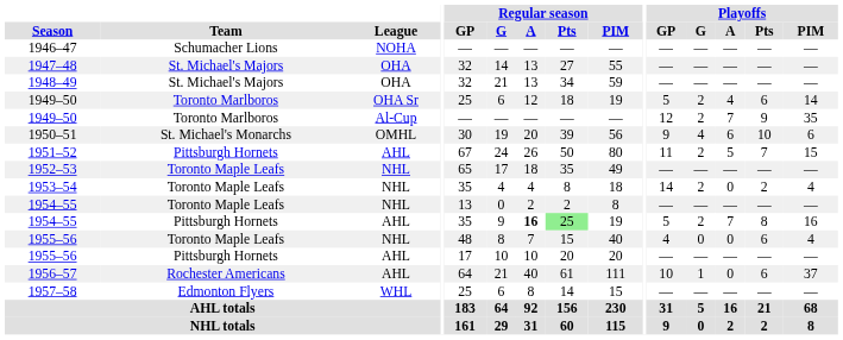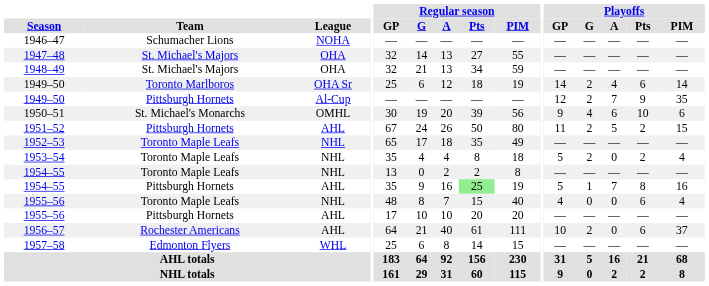 <table border="0" cellpadding="1" cellspacing="0" style="text-align:center; width:60em">
 <tr bgcolor="#e0e0e0">
 <th colspan="3" bgcolor="#ffffff"></th>
 <th rowspan="100" bgcolor="#ffffff"></th>
 <th colspan="5"><a href='#'>Regular season</a></th>
 <th rowspan="100" bgcolor="#ffffff"></th>
 <th colspan="5"><a href='#'>Playoffs</a></th>
 </tr>
 <tr bgcolor="#e0e0e0">
 <th><a href='#'>Season</a></th>
 <th>Team</th>
 <th>League</th>
 <th>GP</th>
 <th><a href='#'>G</a></th>
 <th><a href='#'>A</a></th>
 <th><a href='#'>Pts</a></th>
 <th><a href='#'>PIM</a></th>
 <th>GP</th>
 <th>G</th>
 <th>A</th>
 <th>Pts</th>
 <th>PIM</th>
 </tr>
 <tr>
 <td>1946–47</td>
 <td>Schumacher Lions</td>
 <td><a href='#'>NOHA</a></td>
 <td>—</td>
 <td>—</td>
 <td>—</td>
 <td>—</td>
 <td>—</td>
 <td>—</td>
 <td>—</td>
 <td>—</td>
 <td>—</td>
 <td>—</td>
 </tr>
 <tr bgcolor="#f0f0f0">
 <td><a href='#'>1947–48</a></td>
 <td><a href='#'>St. Michael's Majors</a></td>
 <td><a href='#'>OHA</a></td>
 <td>32</td>
 <td>14</td>
 <td>13</td>
 <td>27</td>
 <td>55</td>
 <td>—</td>
 <td>—</td>
 <td>—</td>
 <td>—</td>
 <td>—</td>
 </tr>
 <tr>
 <td><a href='#'>1948–49</a></td>
 <td>St. Michael's Majors</td>
 <td>OHA</td>
 <td>32</td>
 <td>21</td>
 <td>13</td>
 <td>34</td>
 <td>59</td>
 <td>—</td>
 <td>—</td>
 <td>—</td>
 <td>—</td>
 <td>—</td>
 </tr>
 <tr bgcolor="#f0f0f0">
 <td>1949–50</td>
 <td><a href='#'>Toronto Marlboros</a></td>
 <td><a href='#'>OHA Sr</a></td>
 <td>25</td>
 <td>6</td>
 <td>12</td>
 <td>18</td>
 <td>19</td>
-<td>5</td>
+<td>14</td>
 <td>2</td>
 <td>4</td>
 <td>6</td>
 <td>14</td>
 </tr>
 <tr>
 <td><a href='#'>1949–50</a></td>
-<td>Toronto Marlboros</td>
+<td><a href='#'>Pittsburgh Hornets</a></td>
 <td><a href='#'>Al-Cup</a></td>
 <td>—</td>
 <td>—</td>
 <td>—</td>
 <td>—</td>
 <td>—</td>
 <td>12</td>
 <td>2</td>
 <td>7</td>
 <td>9</td>
 <td>35</td>
 </tr>
 <tr bgcolor="#f0f0f0">
 <td>1950–51</td>
 <td>St. Michael's Monarchs</td>
 <td>OMHL</td>
 <td>30</td>
 <td>19</td>
 <td>20</td>
 <td>39</td>
 <td>56</td>
 <td>9</td>
 <td>4</td>
 <td>6</td>
 <td>10</td>
 <td>6</td>
 </tr>
 <tr>
 <td><a href='#'>1951–52</a></td>
 <td><a href='#'>Pittsburgh Hornets</a></td>
 <td><a href='#'>AHL</a></td>
 <td>67</td>
 <td>24</td>
 <td>26</td>
 <td>50</td>
 <td>80</td>
 <td>11</td>
 <td>2</td>
 <td>5</td>
-<td>7</td>
+<td>2</td>
 <td>15</td>
 </tr>
 <tr bgcolor="#f0f0f0">
 <td><a href='#'>1952–53</a></td>
 <td><a href='#'>Toronto Maple Leafs</a></td>
 <td><a href='#'>NHL</a></td>
 <td>65</td>
 <td>17</td>
 <td>18</td>
 <td>35</td>
 <td>49</td>
 <td>—</td>
 <td>—</td>
 <td>—</td>
 <td>—</td>
 <td>—</td>
 </tr>
 <tr>
 <td><a href='#'>1953–54</a></td>
 <td>Toronto Maple Leafs</td>
 <td>NHL</td>
 <td>35</td>
 <td>4</td>
 <td>4</td>
 <td>8</td>
 <td>18</td>
-<td>14</td>
+<td>5</td>
 <td>2</td>
 <td>0</td>
 <td>2</td>
 <td>4</td>
 </tr>
 <tr bgcolor="#f0f0f0">
 <td><a href='#'>1954–55</a></td>
 <td>Toronto Maple Leafs</td>
 <td>NHL</td>
 <td>13</td>
 <td>0</td>
 <td>2</td>
 <td>2</td>
 <td>8</td>
 <td>—</td>
 <td>—</td>
 <td>—</td>
 <td>—</td>
 <td>—</td>
 </tr>
 <tr>
 <td><a href='#'>1954–55</a></td>
 <td>Pittsburgh Hornets</td>
 <td>AHL</td>
 <td>35</td>
 <td>9</td>
-<td><strong>16</strong></td>
+<td>16</td>
 <td style="background: lightgreen;">25</td>
 <td>19</td>
 <td>5</td>
-<td>2</td>
+<td>1</td>
 <td>7</td>
 <td>8</td>
 <td>16</td>
 </tr>
 <tr bgcolor="#f0f0f0">
 <td><a href='#'>1955–56</a></td>
 <td>Toronto Maple Leafs</td>
 <td>NHL</td>
 <td>48</td>
 <td>8</td>
 <td>7</td>
 <td>15</td>
 <td>40</td>
 <td>4</td>
 <td>0</td>
 <td>0</td>
 <td>6</td>
 <td>4</td>
 </tr>
 <tr>
 <td><a href='#'>1955–56</a></td>
 <td>Pittsburgh Hornets</td>
 <td>AHL</td>
 <td>17</td>
 <td>10</td>
 <td>10</td>
 <td>20</td>
 <td>20</td>
 <td>—</td>
 <td>—</td>
 <td>—</td>
 <td>—</td>
 <td>—</td>
 </tr>
 <tr bgcolor="#f0f0f0">
 <td><a href='#'>1956–57</a></td>
 <td><a href='#'>Rochester Americans</a></td>
 <td>AHL</td>
 <td>64</td>
 <td>21</td>
 <td>40</td>
 <td>61</td>
 <td>111</td>
 <td>10</td>
-<td>1</td>
+<td>2</td>
 <td>0</td>
 <td>6</td>
 <td>37</td>
 </tr>
 <tr>
 <td><a href='#'>1957–58</a></td>
 <td><a href='#'>Edmonton Flyers</a></td>
 <td><a href='#'>WHL</a></td>
 <td>25</td>
 <td>6</td>
 <td>8</td>
 <td>14</td>
 <td>15</td>
 <td>—</td>
 <td>—</td>
 <td>—</td>
 <td>—</td>
 <td>—</td>
 </tr>
 <tr bgcolor="#e0e0e0">
 <th colspan="3">AHL totals</th>
 <th>183</th>
 <th>64</th>
 <th>92</th>
 <th>156</th>
 <th>230</th>
 <th>31</th>
 <th>5</th>
 <th>16</th>
 <th>21</th>
 <th>68</th>
 </tr>
 <tr bgcolor="#e0e0e0">
 <th colspan="3">NHL totals</th>
 <th>161</th>
 <th>29</th>
 <th>31</th>
 <th>60</th>
 <th>115</th>
 <th>9</th>
 <th>0</th>
 <th>2</th>
 <th>2</th>
 <th>8</th>
 </tr>
 </table>
